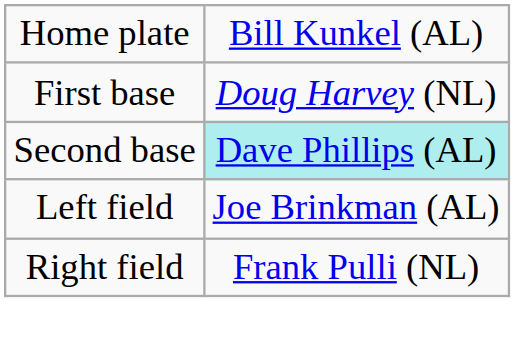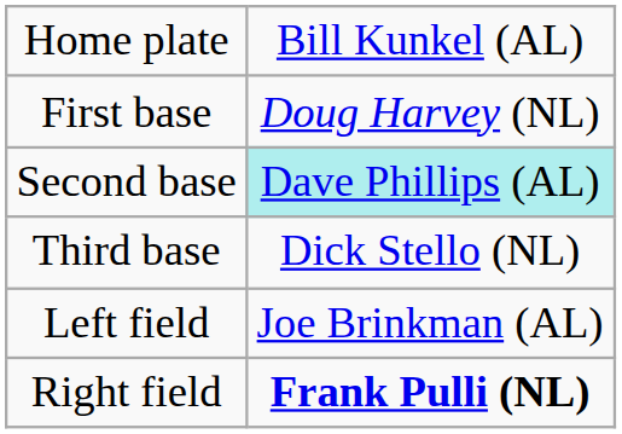 <table class="wikitable" style="font-size: 100%; text-align:center;">
 <tr>
 <td>Home plate</td>
 <td><a href='#'>Bill Kunkel</a> (AL)</td>
 </tr>
 <tr>
 <td>First base</td>
 <td><em><a href='#'>Doug Harvey</a></em> (NL)</td>
 </tr>
 <tr>
 <td>Second base</td>
 <td style="background: paleturquoise;"><a href='#'>Dave Phillips</a> (AL)</td>
 </tr>
 <tr>
+<td>Third base</td>
+<td><a href='#'>Dick Stello</a> (NL)</td>
+</tr>
+<tr>
 <td>Left field</td>
 <td><a href='#'>Joe Brinkman</a> (AL)</td>
 </tr>
 <tr>
 <td>Right field</td>
-<td><a href='#'>Frank Pulli</a> (NL)</td>
+<td><strong><a href='#'>Frank Pulli</a> (NL)</strong></td>
 </tr>
 </table>
